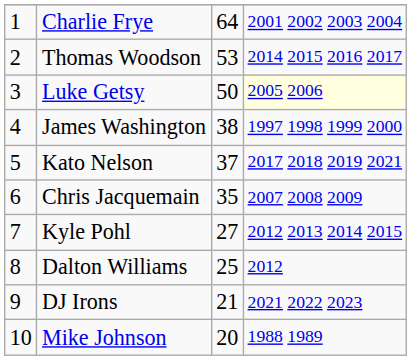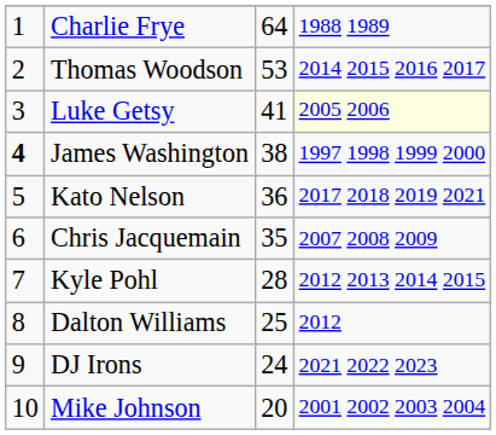 <table class="wikitable">
 <tr>
 </tr>
 <tr>
 <td>1</td>
 <td><a href='#'>Charlie Frye</a></td>
 <td>64</td>
-<td style="font-size:80%;"><a href='#'>2001</a> <a href='#'>2002</a> <a href='#'>2003</a> <a href='#'>2004</a></td>
+<td style="font-size:80%;"><a href='#'>1988</a> <a href='#'>1989</a></td>
 </tr>
 <tr>
 <td>2</td>
 <td>Thomas Woodson</td>
 <td>53</td>
 <td style="font-size:80%;"><a href='#'>2014</a> <a href='#'>2015</a> <a href='#'>2016</a> <a href='#'>2017</a></td>
 </tr>
 <tr>
 <td>3</td>
 <td><a href='#'>Luke Getsy</a></td>
-<td>50</td>
+<td>41</td>
 <td style="background: lightyellow; font-size:80%;"><a href='#'>2005</a> <a href='#'>2006</a></td>
 </tr>
 <tr>
-<td>4</td>
+<td><strong>4</strong></td>
 <td>James Washington</td>
 <td>38</td>
 <td style="font-size:80%;"><a href='#'>1997</a> <a href='#'>1998</a> <a href='#'>1999</a> <a href='#'>2000</a></td>
 </tr>
 <tr>
 <td>5</td>
 <td>Kato Nelson</td>
-<td>37</td>
+<td>36</td>
 <td style="font-size:80%;"><a href='#'>2017</a> <a href='#'>2018</a> <a href='#'>2019</a> <a href='#'>2021</a></td>
 </tr>
 <tr>
 <td>6</td>
 <td>Chris Jacquemain</td>
 <td>35</td>
 <td style="font-size:80%;"><a href='#'>2007</a> <a href='#'>2008</a> <a href='#'>2009</a></td>
 </tr>
 <tr>
 <td>7</td>
 <td>Kyle Pohl</td>
-<td>27</td>
+<td>28</td>
 <td style="font-size:80%;"><a href='#'>2012</a> <a href='#'>2013</a> <a href='#'>2014</a> <a href='#'>2015</a></td>
 </tr>
 <tr>
 <td>8</td>
 <td>Dalton Williams</td>
 <td>25</td>
 <td style="font-size:80%;"><a href='#'>2012</a></td>
 </tr>
 <tr>
 <td>9</td>
 <td>DJ Irons</td>
-<td>21</td>
+<td>24</td>
 <td style="font-size:80%;"><a href='#'>2021</a> <a href='#'>2022</a> <a href='#'>2023</a></td>
 </tr>
 <tr>
 <td>10</td>
 <td><a href='#'>Mike Johnson</a></td>
 <td>20</td>
-<td style="font-size:80%;"><a href='#'>1988</a> <a href='#'>1989</a></td>
+<td style="font-size:80%;"><a href='#'>2001</a> <a href='#'>2002</a> <a href='#'>2003</a> <a href='#'>2004</a></td>
 </tr>
 </table>
